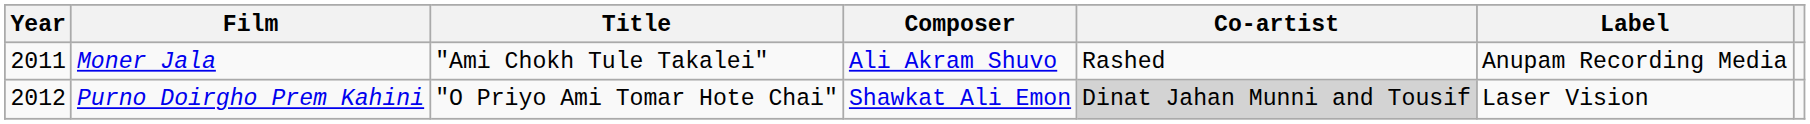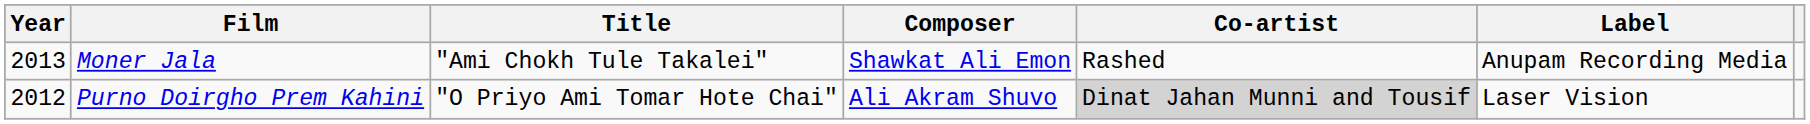 <table class="wikitable">
 <tr>
 <th>Year</th>
 <th>Film</th>
 <th>Title</th>
 <th>Composer</th>
 <th>Co-artist</th>
 <th>Label</th>
 <th></th>
 </tr>
 <tr>
-<td>2011</td>
+<td>2013</td>
 <td><em><a href='#'>Moner Jala</a></em></td>
 <td>"Ami Chokh Tule Takalei"</td>
-<td><a href='#'>Ali Akram Shuvo</a></td>
+<td><a href='#'>Shawkat Ali Emon</a></td>
 <td>Rashed</td>
 <td>Anupam Recording Media</td>
 <td><br></td>
 </tr>
 <tr>
 <td>2012</td>
 <td><em><a href='#'>Purno Doirgho Prem Kahini</a></em></td>
 <td>"O Priyo Ami Tomar Hote Chai"</td>
-<td><a href='#'>Shawkat Ali Emon</a></td>
+<td><a href='#'>Ali Akram Shuvo</a></td>
 <td style="background: lightgrey;">Dinat Jahan Munni and Tousif</td>
 <td>Laser Vision</td>
 <td></td>
 </tr>
 </table>
